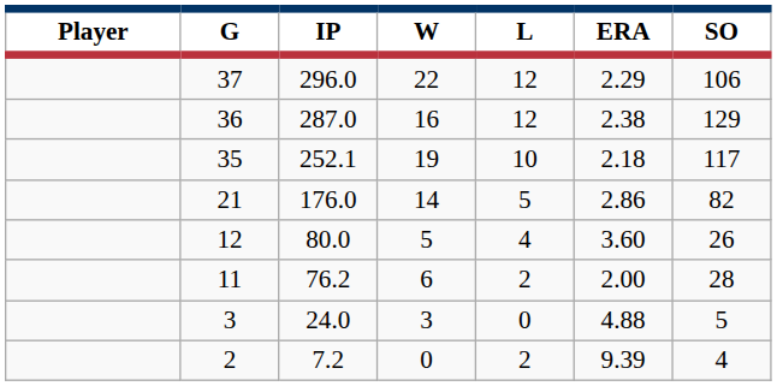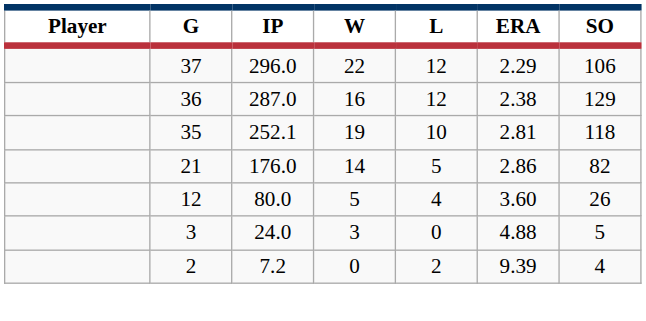 <table class="wikitable sortable">
 <tr>
 <th style="background:#FFFFFF; border-top:#023465 5px solid; border-bottom:#ba313c 5px solid;" width="16%">Player</th>
 <th style="background:#FFFFFF; border-top:#023465 5px solid; border-bottom:#ba313c 5px solid;" width="9%">G</th>
 <th style="background:#FFFFFF; border-top:#023465 5px solid; border-bottom:#ba313c 5px solid;" width="9%">IP</th>
 <th style="background:#FFFFFF; border-top:#023465 5px solid; border-bottom:#ba313c 5px solid;" width="9%">W</th>
 <th style="background:#FFFFFF; border-top:#023465 5px solid; border-bottom:#ba313c 5px solid;" width="9%">L</th>
 <th style="background:#FFFFFF; border-top:#023465 5px solid; border-bottom:#ba313c 5px solid;" width="9%">ERA</th>
 <th style="background:#FFFFFF; border-top:#023465 5px solid; border-bottom:#ba313c 5px solid;" width="9%">SO</th>
 </tr>
 <tr align="center">
 <td></td>
 <td>37</td>
 <td>296.0</td>
 <td>22</td>
 <td>12</td>
 <td>2.29</td>
 <td>106</td>
 </tr>
 <tr align="center">
 <td></td>
 <td>36</td>
 <td>287.0</td>
 <td>16</td>
 <td>12</td>
 <td>2.38</td>
 <td>129</td>
 </tr>
 <tr align="center">
 <td></td>
 <td>35</td>
 <td>252.1</td>
 <td>19</td>
 <td>10</td>
-<td>2.18</td>
-<td>117</td>
+<td>2.81</td>
+<td>118</td>
 </tr>
 <tr align="center">
 <td></td>
 <td>21</td>
 <td>176.0</td>
 <td>14</td>
 <td>5</td>
 <td>2.86</td>
 <td>82</td>
 </tr>
 <tr align="center">
 <td></td>
 <td>12</td>
 <td>80.0</td>
 <td>5</td>
 <td>4</td>
 <td>3.60</td>
 <td>26</td>
 </tr>
 <tr align="center">
 <td></td>
-<td>11</td>
-<td>76.2</td>
-<td>6</td>
-<td>2</td>
-<td>2.00</td>
-<td>28</td>
-</tr>
-<tr align="center">
-<td></td>
 <td>3</td>
 <td>24.0</td>
 <td>3</td>
 <td>0</td>
 <td>4.88</td>
 <td>5</td>
 </tr>
 <tr align="center">
 <td></td>
 <td>2</td>
 <td>7.2</td>
 <td>0</td>
 <td>2</td>
 <td>9.39</td>
 <td>4</td>
 </tr>
 </table>
